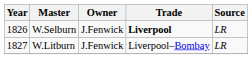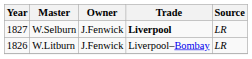 <table class=" wikitable">
 <tr>
 <th>Year</th>
 <th>Master</th>
 <th>Owner</th>
 <th>Trade</th>
 <th>Source</th>
 </tr>
 <tr>
-<td>1826</td>
+<td>1827</td>
 <td>W.Selburn</td>
 <td>J.Fenwick</td>
 <td><strong>Liverpool</strong></td>
 <td><em>LR</em></td>
 </tr>
 <tr>
-<td>1827</td>
+<td>1826</td>
 <td>W.Litburn</td>
 <td>J.Fenwick</td>
 <td>Liverpool–<a href='#'>Bombay</a></td>
 <td><em>LR</em></td>
 </tr>
 <tr>
 </tr>
 </table>
